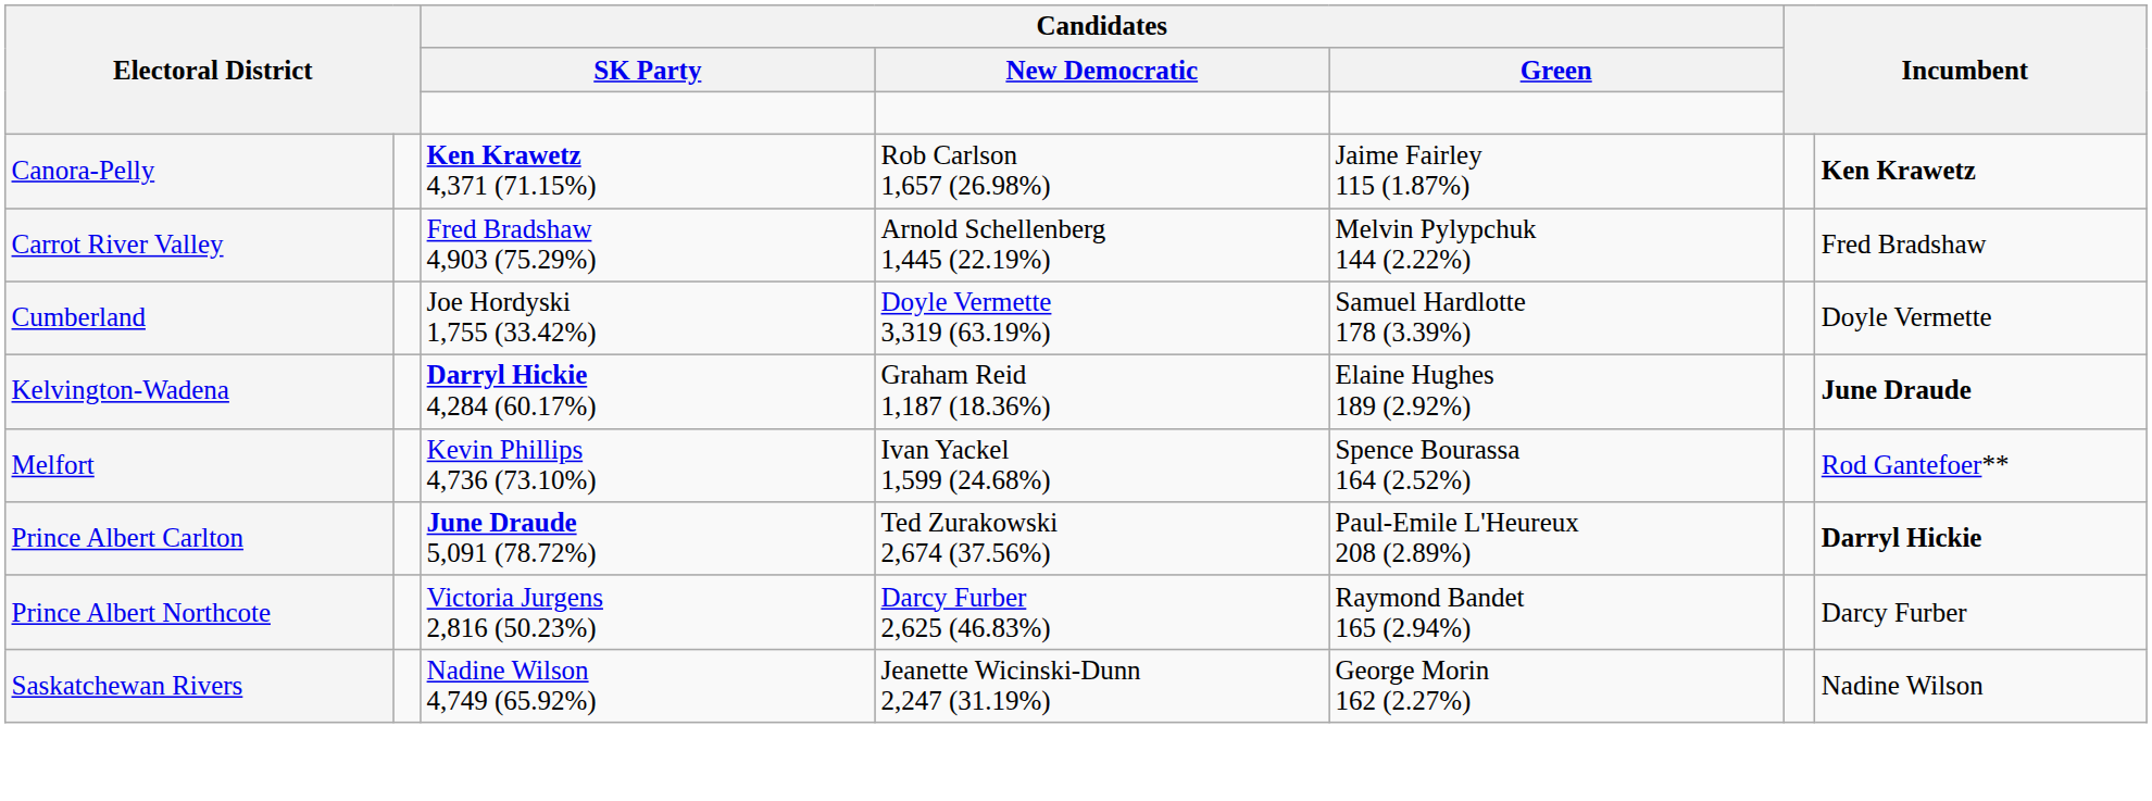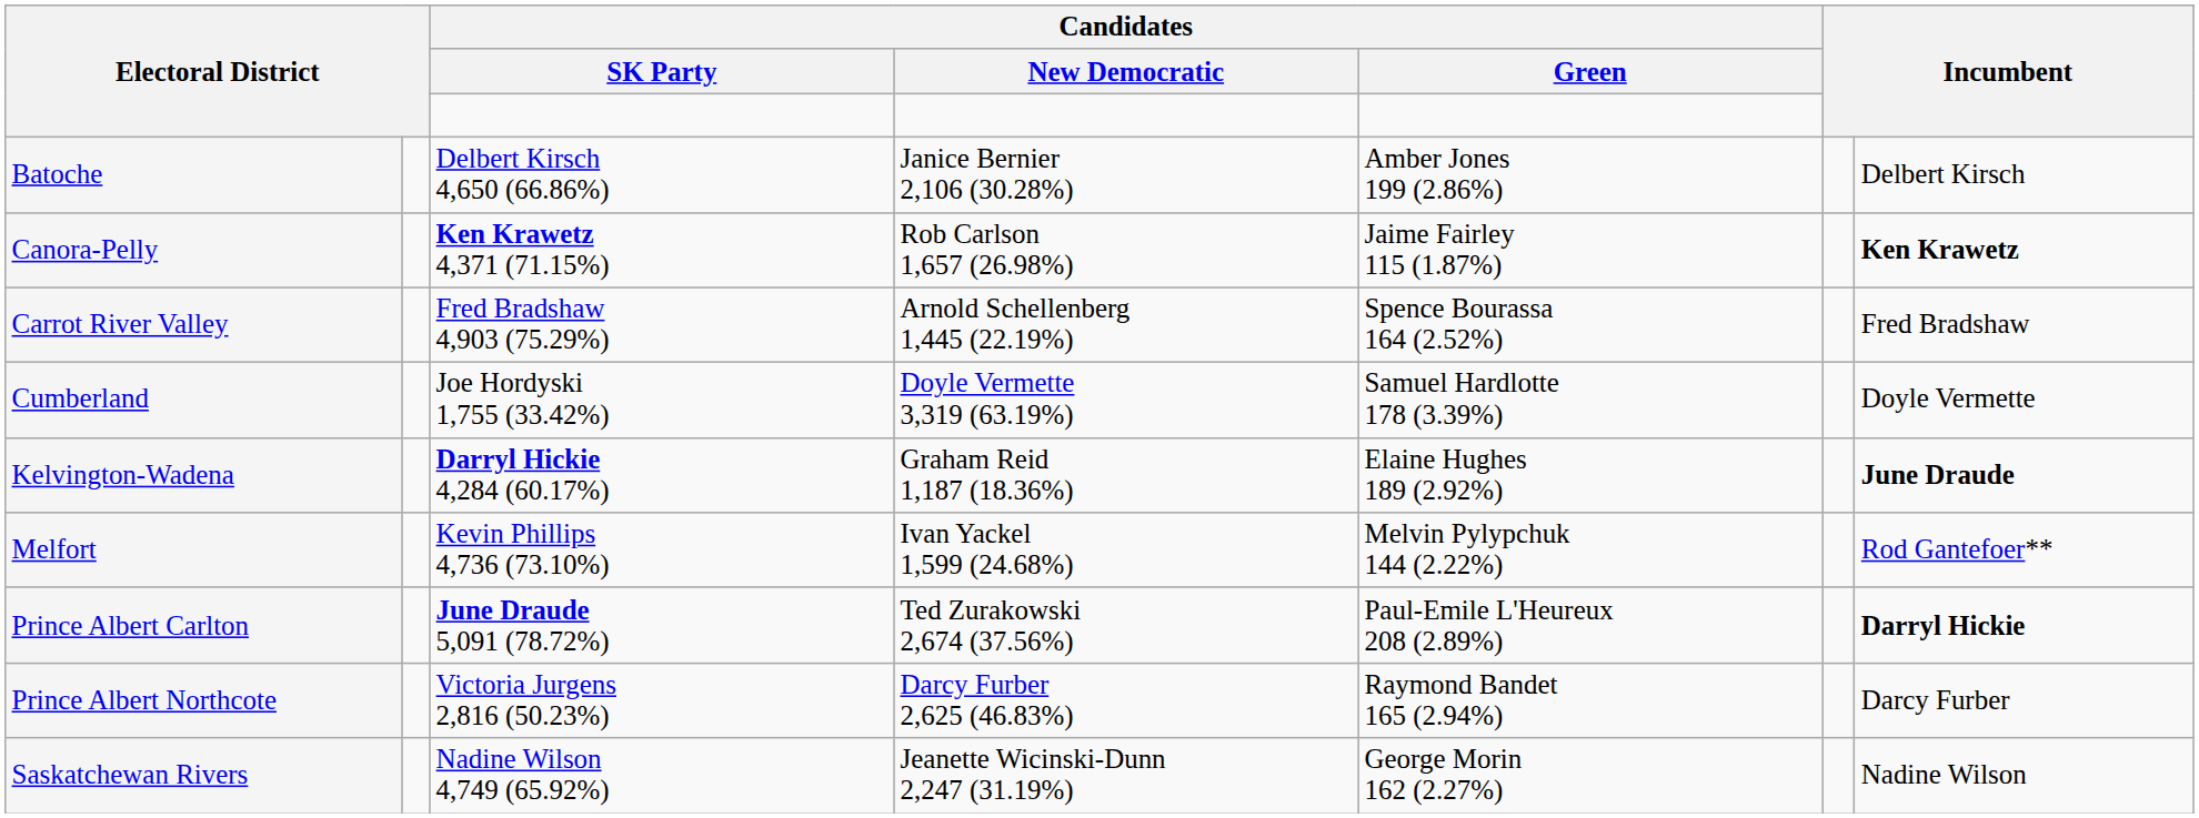 <table class="wikitable" style="width:100%;">
 <tr>
 <th style="width:16%;" rowspan="3" colspan="2">Electoral District</th>
 <th colspan=3>Candidates</th>
 <th style="width:14%;" rowspan="3" colspan="2">Incumbent</th>
 </tr>
 <tr>
 <th style="width:17.5%;"><a href='#'>SK Party</a></th>
 <th style="width:17.5%;"><a href='#'>New Democratic</a></th>
 <th style="width:17.5%;"><a href='#'>Green</a></th>
 </tr>
 <tr>
 <td width=17.5% > </td>
 <td width=17.5% > </td>
 <td width=17.5% > </td>
 </tr>
 <tr>
+<td style="background:whitesmoke;"><a href='#'>Batoche</a></td>
+<td> </td>
+<td><a href='#'>Delbert Kirsch</a> <br>4,650 (66.86%)</td>
+<td>Janice Bernier <br>2,106 (30.28%)</td>
+<td>Amber Jones <br>199 (2.86%)</td>
+<td> </td>
+<td>Delbert Kirsch</td>
+</tr>
+<tr>
 <td style="background:whitesmoke;"><a href='#'>Canora-Pelly</a></td>
 <td> </td>
 <td><strong><a href='#'>Ken Krawetz</a></strong> <br>4,371 (71.15%)</td>
 <td>Rob Carlson <br>1,657 (26.98%)</td>
 <td>Jaime Fairley <br>115 (1.87%)</td>
 <td> </td>
 <td><strong>Ken Krawetz</strong></td>
 </tr>
 <tr>
 <td style="background:whitesmoke;"><a href='#'>Carrot River Valley</a></td>
 <td> </td>
 <td><a href='#'>Fred Bradshaw</a> <br>4,903 (75.29%)</td>
 <td>Arnold Schellenberg <br>1,445 (22.19%)</td>
-<td>Melvin Pylypchuk <br>144 (2.22%)</td>
+<td>Spence Bourassa <br>164 (2.52%)</td>
 <td> </td>
 <td>Fred Bradshaw</td>
 </tr>
 <tr>
 <td style="background:whitesmoke;"><a href='#'>Cumberland</a></td>
 <td> </td>
 <td>Joe Hordyski <br>1,755 (33.42%)</td>
 <td><a href='#'>Doyle Vermette</a> <br>3,319 (63.19%)</td>
 <td>Samuel Hardlotte <br>178 (3.39%)</td>
 <td> </td>
 <td>Doyle Vermette</td>
 </tr>
 <tr>
 <td style="background:whitesmoke;"><a href='#'>Kelvington-Wadena</a></td>
 <td> </td>
 <td><strong><a href='#'>Darryl Hickie</a></strong> <br>4,284 (60.17%)</td>
 <td>Graham Reid <br>1,187 (18.36%)</td>
 <td>Elaine Hughes <br>189 (2.92%)</td>
 <td> </td>
 <td><strong>June Draude</strong></td>
 </tr>
 <tr>
 <td style="background:whitesmoke;"><a href='#'>Melfort</a></td>
 <td> </td>
 <td><a href='#'>Kevin Phillips</a> <br>4,736 (73.10%)</td>
 <td>Ivan Yackel <br>1,599 (24.68%)</td>
-<td>Spence Bourassa <br>164 (2.52%)</td>
+<td>Melvin Pylypchuk <br>144 (2.22%)</td>
 <td> </td>
 <td><a href='#'>Rod Gantefoer</a>**</td>
 </tr>
 <tr>
 <td style="background:whitesmoke;"><a href='#'>Prince Albert Carlton</a></td>
 <td> </td>
 <td><strong><a href='#'>June Draude</a></strong> <br>5,091 (78.72%)</td>
 <td>Ted Zurakowski <br>2,674 (37.56%)</td>
 <td>Paul-Emile L'Heureux <br>208 (2.89%)</td>
 <td> </td>
 <td><strong>Darryl Hickie</strong></td>
 </tr>
 <tr>
 <td style="background:whitesmoke;"><a href='#'>Prince Albert Northcote</a></td>
 <td> </td>
 <td><a href='#'>Victoria Jurgens</a> <br>2,816 (50.23%)</td>
 <td><a href='#'>Darcy Furber</a> <br>2,625 (46.83%)</td>
 <td>Raymond Bandet <br>165 (2.94%)</td>
 <td> </td>
 <td>Darcy Furber</td>
 </tr>
 <tr>
 <td style="background:whitesmoke;"><a href='#'>Saskatchewan Rivers</a></td>
 <td> </td>
 <td><a href='#'>Nadine Wilson</a> <br>4,749 (65.92%)</td>
 <td>Jeanette Wicinski-Dunn <br>2,247 (31.19%)</td>
 <td>George Morin <br>162 (2.27%)</td>
 <td> </td>
 <td>Nadine Wilson</td>
 </tr>
 </table>
